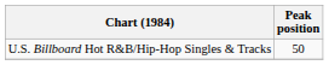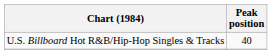 <table class="wikitable">
 <tr>
 <th>Chart (1984)</th>
 <th align="center">Peak <br>position</th>
 </tr>
 <tr>
 <td align="left">U.S. <em>Billboard</em> Hot R&B/Hip-Hop Singles & Tracks</td>
-<td align="center">50</td>
+<td align="center">40</td>
 </tr>
 <tr>
 </tr>
 </table>
